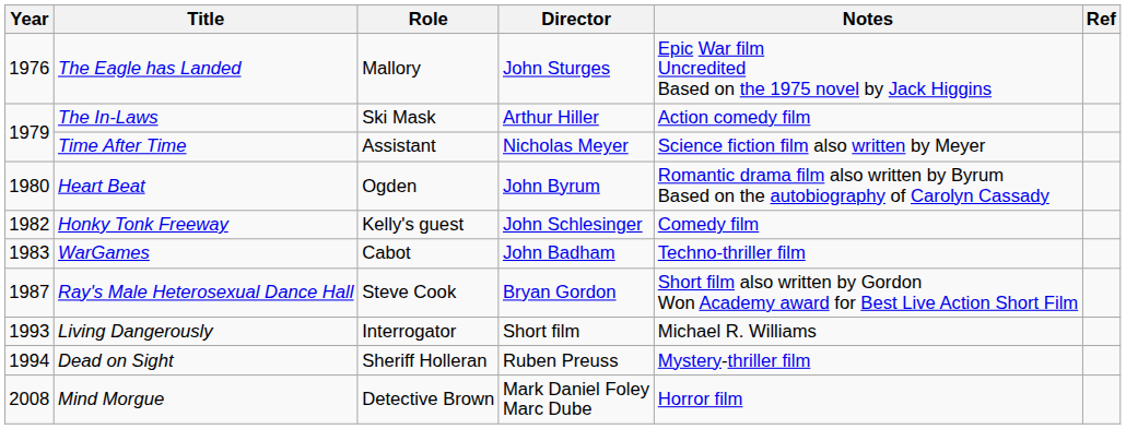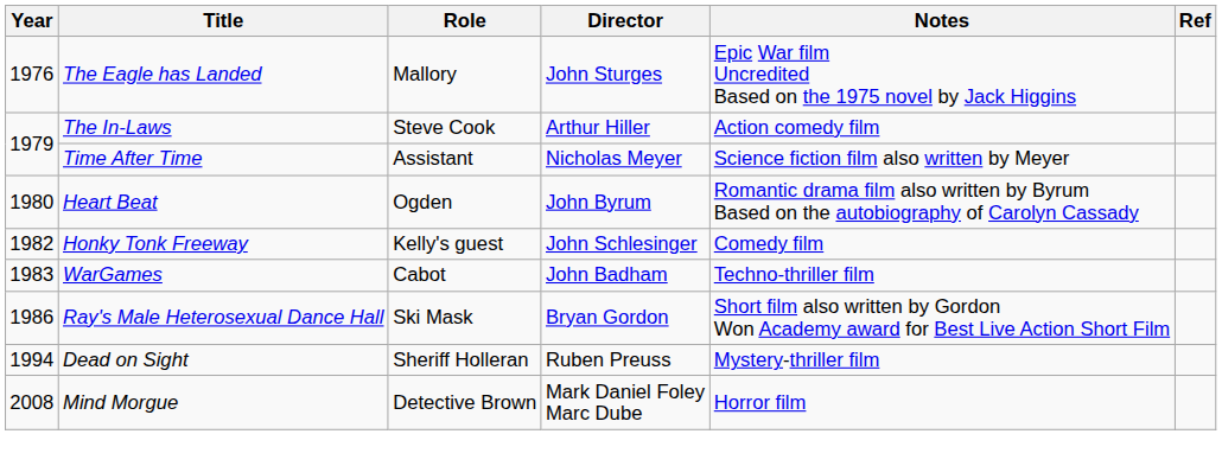 <table class="wikitable sortable">
 <tr>
 <th>Year</th>
 <th>Title</th>
 <th>Role</th>
 <th>Director</th>
 <th>Notes</th>
 <th>Ref</th>
 </tr>
 <tr>
 <td>1976</td>
 <td><em><a href='#'>The Eagle has Landed</a></em></td>
 <td>Mallory</td>
 <td><a href='#'>John Sturges</a></td>
 <td><a href='#'>Epic</a> <a href='#'>War film</a> <br> <a href='#'>Uncredited</a>  <br> Based on <a href='#'>the 1975 novel</a> by <a href='#'>Jack Higgins</a></td>
 <td></td>
 </tr>
 <tr>
 <td rowspan="2">1979</td>
 <td><em><a href='#'>The In-Laws</a></em></td>
-<td>Ski Mask</td>
+<td>Steve Cook</td>
 <td><a href='#'>Arthur Hiller</a></td>
 <td><a href='#'>Action comedy film</a></td>
 <td></td>
 </tr>
 <tr>
 <td><em><a href='#'>Time After Time</a></em></td>
 <td>Assistant</td>
 <td><a href='#'>Nicholas Meyer</a></td>
 <td><a href='#'>Science fiction film</a> also <a href='#'>written</a> by Meyer</td>
 <td></td>
 </tr>
 <tr>
 <td>1980</td>
 <td><em><a href='#'>Heart Beat</a></em></td>
 <td>Ogden</td>
 <td><a href='#'>John Byrum</a></td>
 <td><a href='#'>Romantic drama film</a> also written by Byrum <br> Based on the <a href='#'>autobiography</a> of <a href='#'>Carolyn Cassady</a></td>
 <td></td>
 </tr>
 <tr>
 <td>1982</td>
 <td><em><a href='#'>Honky Tonk Freeway</a></em></td>
 <td>Kelly's guest</td>
 <td><a href='#'>John Schlesinger</a></td>
 <td><a href='#'>Comedy film</a></td>
 <td></td>
 </tr>
 <tr>
 <td>1983</td>
 <td><em><a href='#'>WarGames</a></em></td>
 <td>Cabot</td>
 <td><a href='#'>John Badham</a></td>
 <td><a href='#'>Techno-thriller film</a></td>
 <td></td>
 </tr>
 <tr>
-<td>1987</td>
+<td>1986</td>
 <td><em><a href='#'>Ray's Male Heterosexual Dance Hall</a></em></td>
-<td>Steve Cook</td>
+<td>Ski Mask</td>
 <td><a href='#'>Bryan Gordon</a></td>
 <td><a href='#'>Short film</a> also written by Gordon <br> Won <a href='#'>Academy award</a> for <a href='#'>Best Live Action Short Film</a></td>
-<td></td>
-</tr>
-<tr>
-<td>1993</td>
-<td><em>Living Dangerously</em></td>
-<td>Interrogator</td>
-<td>Short film</td>
-<td>Michael R. Williams</td>
 <td></td>
 </tr>
 <tr>
 <td>1994</td>
 <td><em>Dead on Sight</em></td>
 <td>Sheriff Holleran</td>
 <td>Ruben Preuss</td>
 <td><a href='#'>Mystery</a>-<a href='#'>thriller film</a></td>
 <td></td>
 </tr>
 <tr>
 <td>2008</td>
 <td><em>Mind Morgue</em></td>
 <td>Detective Brown</td>
 <td>Mark Daniel Foley <br> Marc Dube</td>
 <td><a href='#'>Horror film</a></td>
 <td></td>
 </tr>
 </table>
